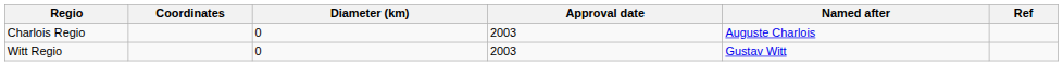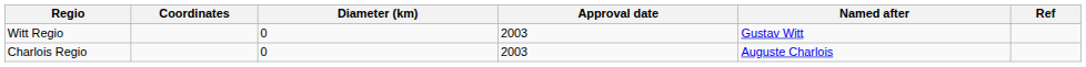 <table class="wikitable" style="min-width: 90%;">
 <tr>
 <th style="width:10em">Regio</th>
 <th style="width:10em">Coordinates</th>
 <th>Diameter (km)</th>
 <th>Approval date</th>
 <th>Named after</th>
 <th>Ref</th>
 </tr>
 <tr>
+<td>Witt Regio</td>
+<td></td>
+<td>0</td>
+<td>2003</td>
+<td><a href='#'>Gustav Witt</a></td>
+<td></td>
+</tr>
+<tr>
 <td>Charlois Regio</td>
 <td></td>
 <td>0</td>
 <td>2003</td>
 <td><a href='#'>Auguste Charlois</a></td>
 <td></td>
 </tr>
-<tr>
-<td>Witt Regio</td>
-<td></td>
-<td>0</td>
-<td>2003</td>
-<td><a href='#'>Gustav Witt</a></td>
-<td></td>
-</tr>
 </table>
